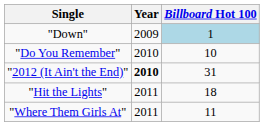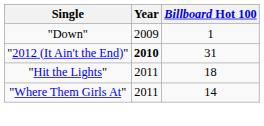 <table class="wikitable" style="text-align:center;">
 <tr>
 <th>Single</th>
 <th>Year</th>
 <th><a href='#'><em>Billboard</em> Hot 100</a></th>
 </tr>
 <tr>
 <td>"Down"</td>
 <td>2009</td>
-<td style="background: lightblue;">1</td>
-</tr>
-<tr>
-<td>"<a href='#'>Do You Remember</a>"</td>
-<td>2010</td>
-<td>10</td>
+<td>1</td>
 </tr>
 <tr>
 <td>"<a href='#'>2012 (It Ain't the End)</a>"</td>
 <td><strong>2010</strong></td>
 <td>31</td>
 </tr>
 <tr>
 <td>"<a href='#'>Hit the Lights</a>"</td>
 <td>2011</td>
 <td>18</td>
 </tr>
 <tr>
 <td>"<a href='#'>Where Them Girls At</a>"</td>
 <td>2011</td>
-<td>11</td>
+<td>14</td>
 </tr>
 </table>
